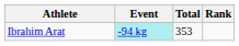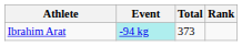 <table class=wikitable>
 <tr>
 <th width=150>Athlete</th>
 <th width=75>Event</th>
 <th>Total</th>
 <th>Rank</th>
 </tr>
 <tr>
 <td><a href='#'>Ibrahim Arat</a></td>
 <td style="background: paleturquoise;"><a href='#'>-94 kg</a></td>
-<td>353</td>
+<td>373</td>
 <td align=center></td>
 </tr>
 </table>
